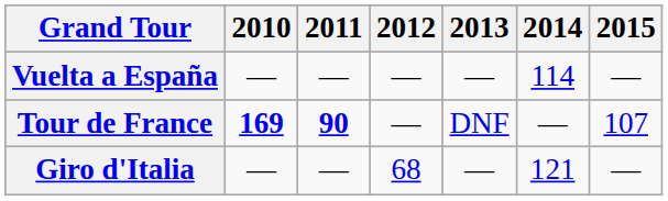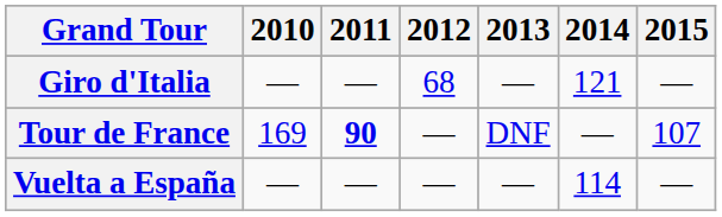 <table class="wikitable plainrowheaders">
 <tr>
 <th scope="col"><a href='#'>Grand Tour</a></th>
 <th scope="col">2010</th>
 <th scope="col">2011</th>
 <th scope="col">2012</th>
 <th scope="col">2013</th>
 <th scope="col">2014</th>
 <th scope="col">2015</th>
 </tr>
 <tr style="text-align:center;">
+<th scope="row"> <a href='#'>Giro d'Italia</a></th>
+<td>—</td>
+<td>—</td>
+<td><a href='#'>68</a></td>
+<td>—</td>
+<td><a href='#'>121</a></td>
+<td>—</td>
+</tr>
+<tr style="text-align:center;">
+<th scope="row"> <a href='#'>Tour de France</a></th>
+<td><a href='#'>169</a></td>
+<td><strong><a href='#'>90</a></strong></td>
+<td>—</td>
+<td><a href='#'>DNF</a></td>
+<td>—</td>
+<td><a href='#'>107</a></td>
+</tr>
+<tr style="text-align:center;">
 <th scope="row"> <a href='#'>Vuelta a España</a></th>
 <td>—</td>
 <td>—</td>
 <td>—</td>
 <td>—</td>
 <td><a href='#'>114</a></td>
 <td>—</td>
 </tr>
-<tr style="text-align:center;">
-<th scope="row"> <a href='#'>Tour de France</a></th>
-<td><strong><a href='#'>169</a></strong></td>
-<td><strong><a href='#'>90</a></strong></td>
-<td>—</td>
-<td><a href='#'>DNF</a></td>
-<td>—</td>
-<td><a href='#'>107</a></td>
-</tr>
-<tr style="text-align:center;">
-<th scope="row"> <a href='#'>Giro d'Italia</a></th>
-<td>—</td>
-<td>—</td>
-<td><a href='#'>68</a></td>
-<td>—</td>
-<td><a href='#'>121</a></td>
-<td>—</td>
-</tr>
 </table>
